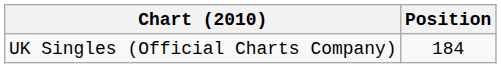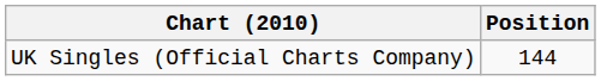 <table class="wikitable">
 <tr>
 <th>Chart (2010)</th>
 <th>Position</th>
 </tr>
 <tr>
 <td>UK Singles (Official Charts Company)</td>
-<td style="text-align:center;">184</td>
+<td style="text-align:center;">144</td>
 </tr>
 </table>
